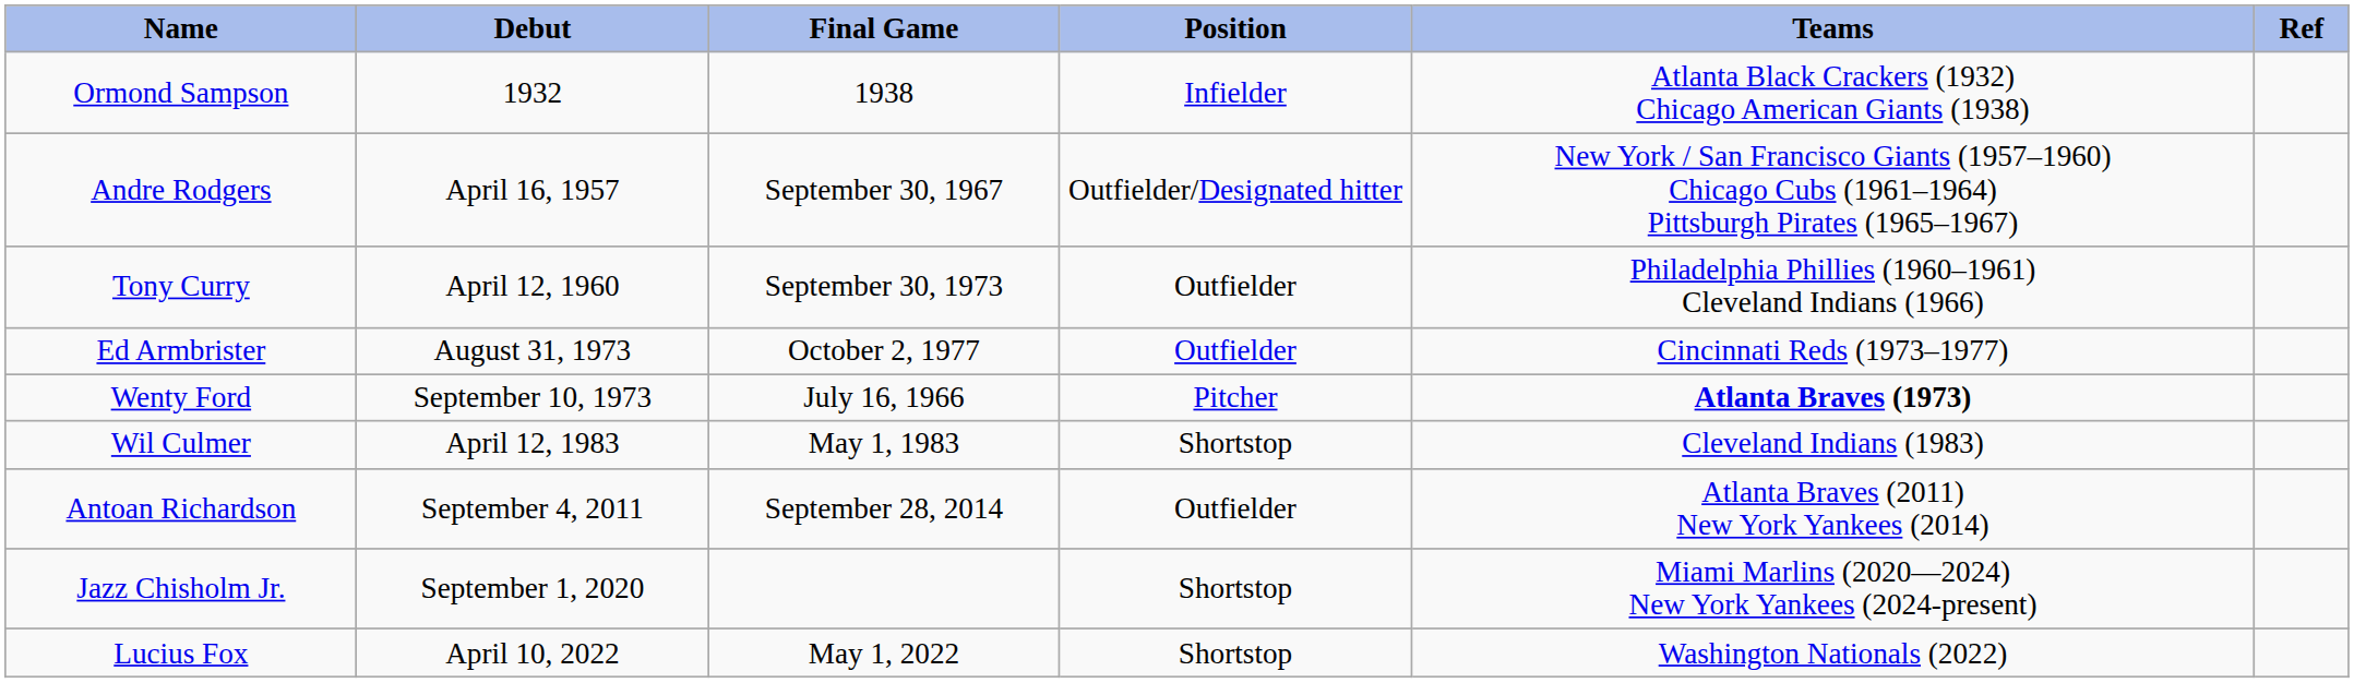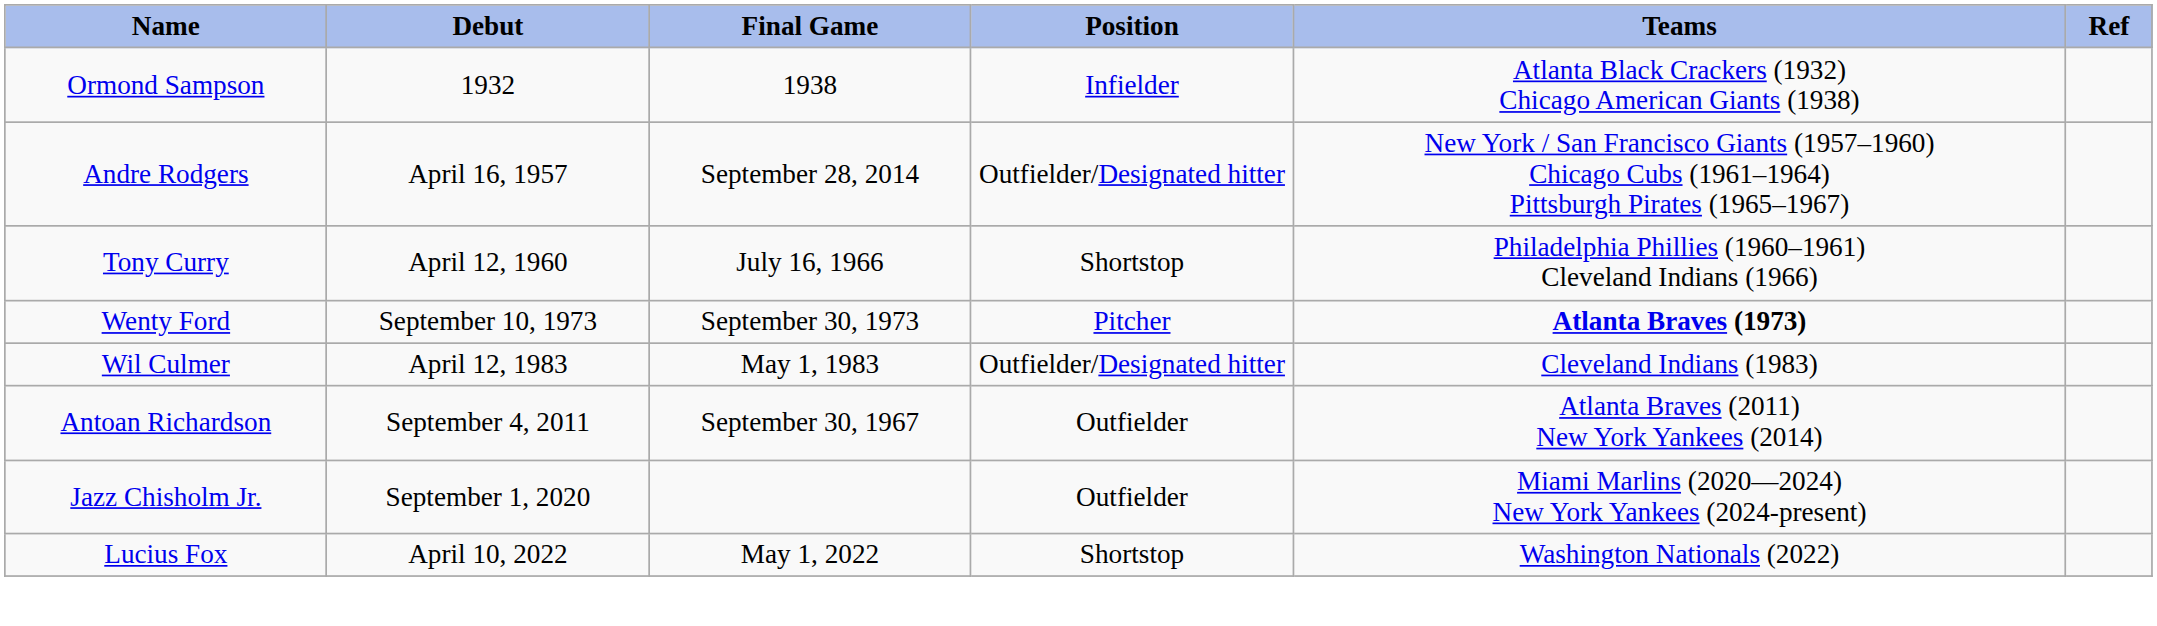 <table class="wikitable" style="width: 100%">
 <tr>
 <th style="background:#A8BDEC;" width=15%>Name</th>
 <th width=15% style="background:#A8BDEC;">Debut</th>
 <th width=15% style="background:#A8BDEC;">Final Game</th>
 <th width=15% style="background:#A8BDEC;">Position</th>
 <th width=36% style="background:#A8BDEC;">Teams</th>
 <th width=4% style="background:#A8BDEC;">Ref</th>
 </tr>
 <tr align=center>
 <td><a href='#'>Ormond Sampson</a></td>
 <td>1932</td>
 <td>1938</td>
 <td><a href='#'>Infielder</a></td>
 <td><a href='#'>Atlanta Black Crackers</a> (1932)<br><a href='#'>Chicago American Giants</a> (1938)</td>
 <td></td>
 </tr>
 <tr align=center>
 <td><a href='#'>Andre Rodgers</a></td>
 <td>April 16, 1957</td>
-<td>September 30, 1967</td>
+<td>September 28, 2014</td>
 <td>Outfielder/<a href='#'>Designated hitter</a></td>
 <td><a href='#'>New York / San Francisco Giants</a> (1957–1960)<br><a href='#'>Chicago Cubs</a> (1961–1964)<br><a href='#'>Pittsburgh Pirates</a> (1965–1967)</td>
 <td></td>
 </tr>
 <tr align=center>
 <td><a href='#'>Tony Curry</a></td>
 <td>April 12, 1960</td>
-<td>September 30, 1973</td>
-<td>Outfielder</td>
+<td>July 16, 1966</td>
+<td>Shortstop</td>
 <td><a href='#'>Philadelphia Phillies</a> (1960–1961)<br>Cleveland Indians (1966)</td>
-<td></td>
-</tr>
-<tr align=center>
-<td><a href='#'>Ed Armbrister</a></td>
-<td>August 31, 1973</td>
-<td>October 2, 1977</td>
-<td><a href='#'>Outfielder</a></td>
-<td><a href='#'>Cincinnati Reds</a> (1973–1977)</td>
 <td></td>
 </tr>
 <tr align=center>
 <td><a href='#'>Wenty Ford</a></td>
 <td>September 10, 1973</td>
-<td>July 16, 1966</td>
+<td>September 30, 1973</td>
 <td><a href='#'>Pitcher</a></td>
 <td><strong><a href='#'>Atlanta Braves</a> (1973)</strong></td>
 <td></td>
 </tr>
 <tr align=center>
 <td><a href='#'>Wil Culmer</a></td>
 <td>April 12, 1983</td>
 <td>May 1, 1983</td>
-<td>Shortstop</td>
+<td>Outfielder/<a href='#'>Designated hitter</a></td>
 <td><a href='#'>Cleveland Indians</a> (1983)</td>
 <td></td>
 </tr>
 <tr align=center>
 <td><a href='#'>Antoan Richardson</a></td>
 <td>September 4, 2011</td>
-<td>September 28, 2014</td>
+<td>September 30, 1967</td>
 <td>Outfielder</td>
 <td><a href='#'>Atlanta Braves</a> (2011)<br><a href='#'>New York Yankees</a> (2014)</td>
 <td></td>
 </tr>
 <tr align=center>
 <td><a href='#'>Jazz Chisholm Jr.</a></td>
 <td>September 1, 2020</td>
 <td></td>
-<td>Shortstop</td>
+<td>Outfielder</td>
 <td><a href='#'>Miami Marlins</a> (2020—2024)<br><a href='#'>New York Yankees</a> (2024-present)</td>
 <td></td>
 </tr>
 <tr align=center>
 <td><a href='#'>Lucius Fox</a></td>
 <td>April 10, 2022</td>
 <td>May 1, 2022</td>
 <td>Shortstop</td>
 <td><a href='#'>Washington Nationals</a> (2022)</td>
 <td></td>
 </tr>
 </table>
